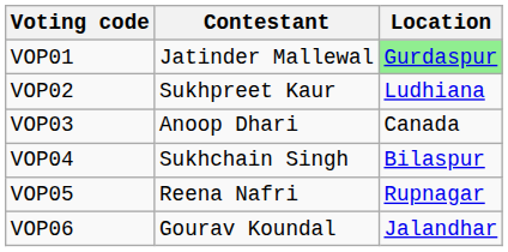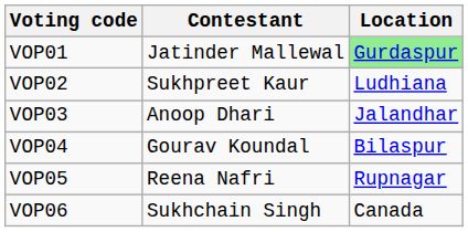 <table class="wikitable">
 <tr>
 <th>Voting code</th>
 <th>Contestant</th>
 <th>Location</th>
 </tr>
 <tr>
 <td>VOP01</td>
 <td>Jatinder Mallewal</td>
 <td style="background: lightgreen;"><a href='#'>Gurdaspur</a></td>
 </tr>
 <tr>
 <td>VOP02</td>
 <td>Sukhpreet Kaur</td>
 <td><a href='#'>Ludhiana</a></td>
 </tr>
 <tr>
 <td>VOP03</td>
 <td>Anoop Dhari</td>
-<td>Canada</td>
+<td><a href='#'>Jalandhar</a></td>
 </tr>
 <tr>
 <td>VOP04</td>
-<td>Sukhchain Singh</td>
+<td>Gourav Koundal</td>
 <td><a href='#'>Bilaspur</a></td>
 </tr>
 <tr>
 <td>VOP05</td>
 <td>Reena Nafri</td>
 <td><a href='#'>Rupnagar</a></td>
 </tr>
 <tr>
 <td>VOP06</td>
-<td>Gourav Koundal</td>
-<td><a href='#'>Jalandhar</a></td>
+<td>Sukhchain Singh</td>
+<td>Canada</td>
 </tr>
 </table>
